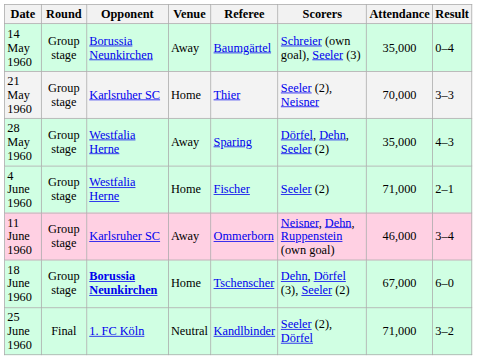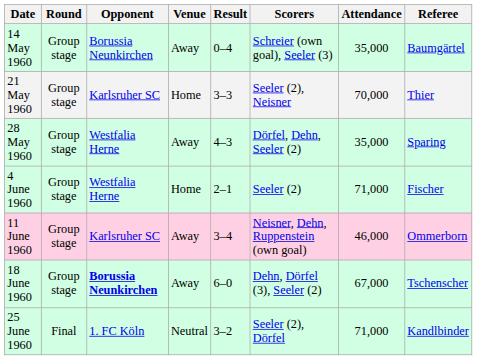 <table class="wikitable">
 <tr>
 <th>Date</th>
 <th>Round</th>
 <th>Opponent</th>
 <th>Venue</th>
-<th>Referee</th>
+<th>Result</th>
 <th>Scorers</th>
 <th>Attendance</th>
-<th>Result</th>
+<th>Referee</th>
 </tr>
 <tr bgcolor = "d0ffe3">
 <td>14 May 1960</td>
 <td align="center">Group stage</td>
 <td><a href='#'>Borussia Neunkirchen</a></td>
 <td>Away</td>
-<td><a href='#'>Baumgärtel</a></td>
+<td>0–4</td>
 <td><a href='#'>Schreier</a> (own goal), <a href='#'>Seeler</a> (3)</td>
 <td align="center">35,000</td>
-<td>0–4</td>
+<td><a href='#'>Baumgärtel</a></td>
 </tr>
 <tr bgcolor = "f3f3f3">
 <td>21 May 1960</td>
 <td align="center">Group stage</td>
 <td><a href='#'>Karlsruher SC</a></td>
 <td>Home</td>
-<td><a href='#'>Thier</a></td>
+<td>3–3</td>
 <td><a href='#'>Seeler</a> (2), <a href='#'>Neisner</a></td>
 <td align="center">70,000</td>
-<td>3–3</td>
+<td><a href='#'>Thier</a></td>
 </tr>
 <tr bgcolor = "d0ffe3">
 <td>28 May 1960</td>
 <td align="center">Group stage</td>
 <td><a href='#'>Westfalia Herne</a></td>
 <td>Away</td>
-<td><a href='#'>Sparing</a></td>
+<td>4–3</td>
 <td><a href='#'>Dörfel</a>, <a href='#'>Dehn</a>, <a href='#'>Seeler</a> (2)</td>
 <td align="center">35,000</td>
-<td>4–3</td>
+<td><a href='#'>Sparing</a></td>
 </tr>
 <tr bgcolor = "d0ffe3">
 <td>4 June 1960</td>
 <td align="center">Group stage</td>
 <td><a href='#'>Westfalia Herne</a></td>
 <td>Home</td>
-<td><a href='#'>Fischer</a></td>
+<td>2–1</td>
 <td><a href='#'>Seeler</a> (2)</td>
 <td align="center">71,000</td>
-<td>2–1</td>
+<td><a href='#'>Fischer</a></td>
 </tr>
 <tr bgcolor = "ffd0e3">
 <td>11 June 1960</td>
 <td align="center">Group stage</td>
 <td><a href='#'>Karlsruher SC</a></td>
 <td>Away</td>
-<td><a href='#'>Ommerborn</a></td>
+<td>3–4</td>
 <td><a href='#'>Neisner</a>, <a href='#'>Dehn</a>, <a href='#'>Ruppenstein</a> (own goal)</td>
 <td align="center">46,000</td>
-<td>3–4</td>
+<td><a href='#'>Ommerborn</a></td>
 </tr>
 <tr bgcolor = "d0ffe3">
 <td>18 June 1960</td>
 <td align="center">Group stage</td>
 <td><strong><a href='#'>Borussia Neunkirchen</a></strong></td>
-<td>Home</td>
-<td><a href='#'>Tschenscher</a></td>
+<td>Away</td>
+<td>6–0</td>
 <td><a href='#'>Dehn</a>, <a href='#'>Dörfel</a> (3), <a href='#'>Seeler</a> (2)</td>
 <td align="center">67,000</td>
-<td>6–0</td>
+<td><a href='#'>Tschenscher</a></td>
 </tr>
 <tr bgcolor = "d0ffe3">
 <td>25 June 1960</td>
 <td align="center">Final</td>
 <td><a href='#'>1. FC Köln</a></td>
 <td>Neutral</td>
-<td><a href='#'>Kandlbinder</a></td>
+<td>3–2</td>
 <td><a href='#'>Seeler</a> (2), <a href='#'>Dörfel</a></td>
 <td align="center">71,000</td>
-<td>3–2</td>
+<td><a href='#'>Kandlbinder</a></td>
 </tr>
 </table>
